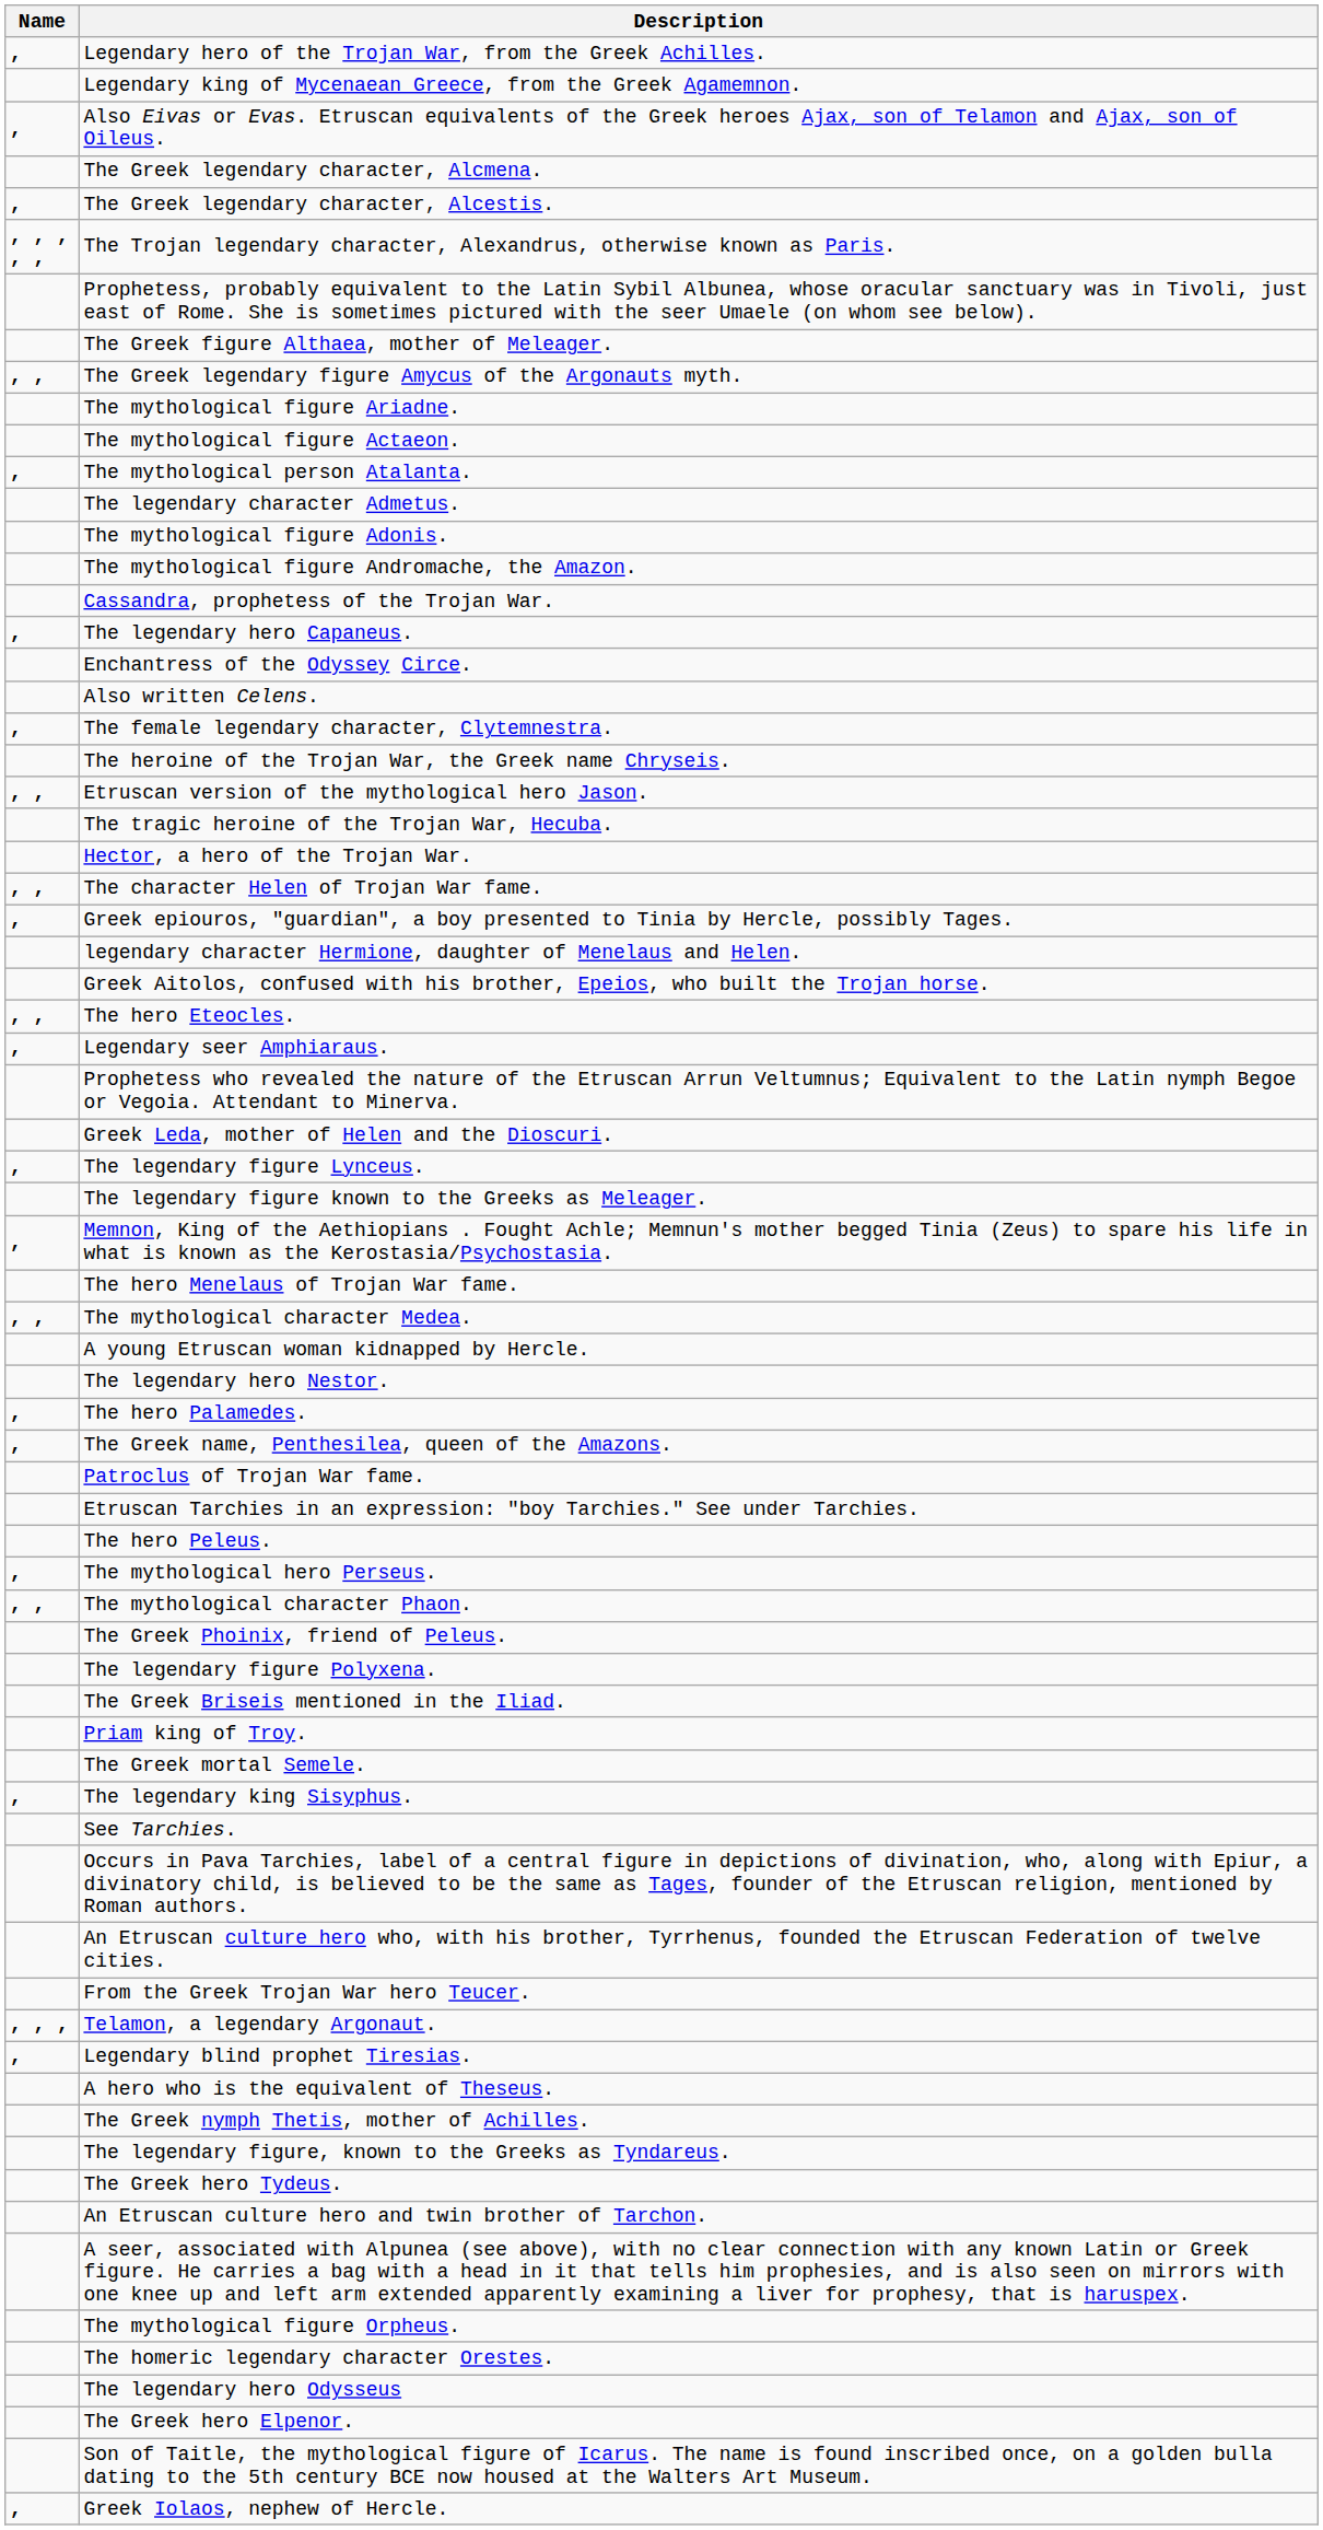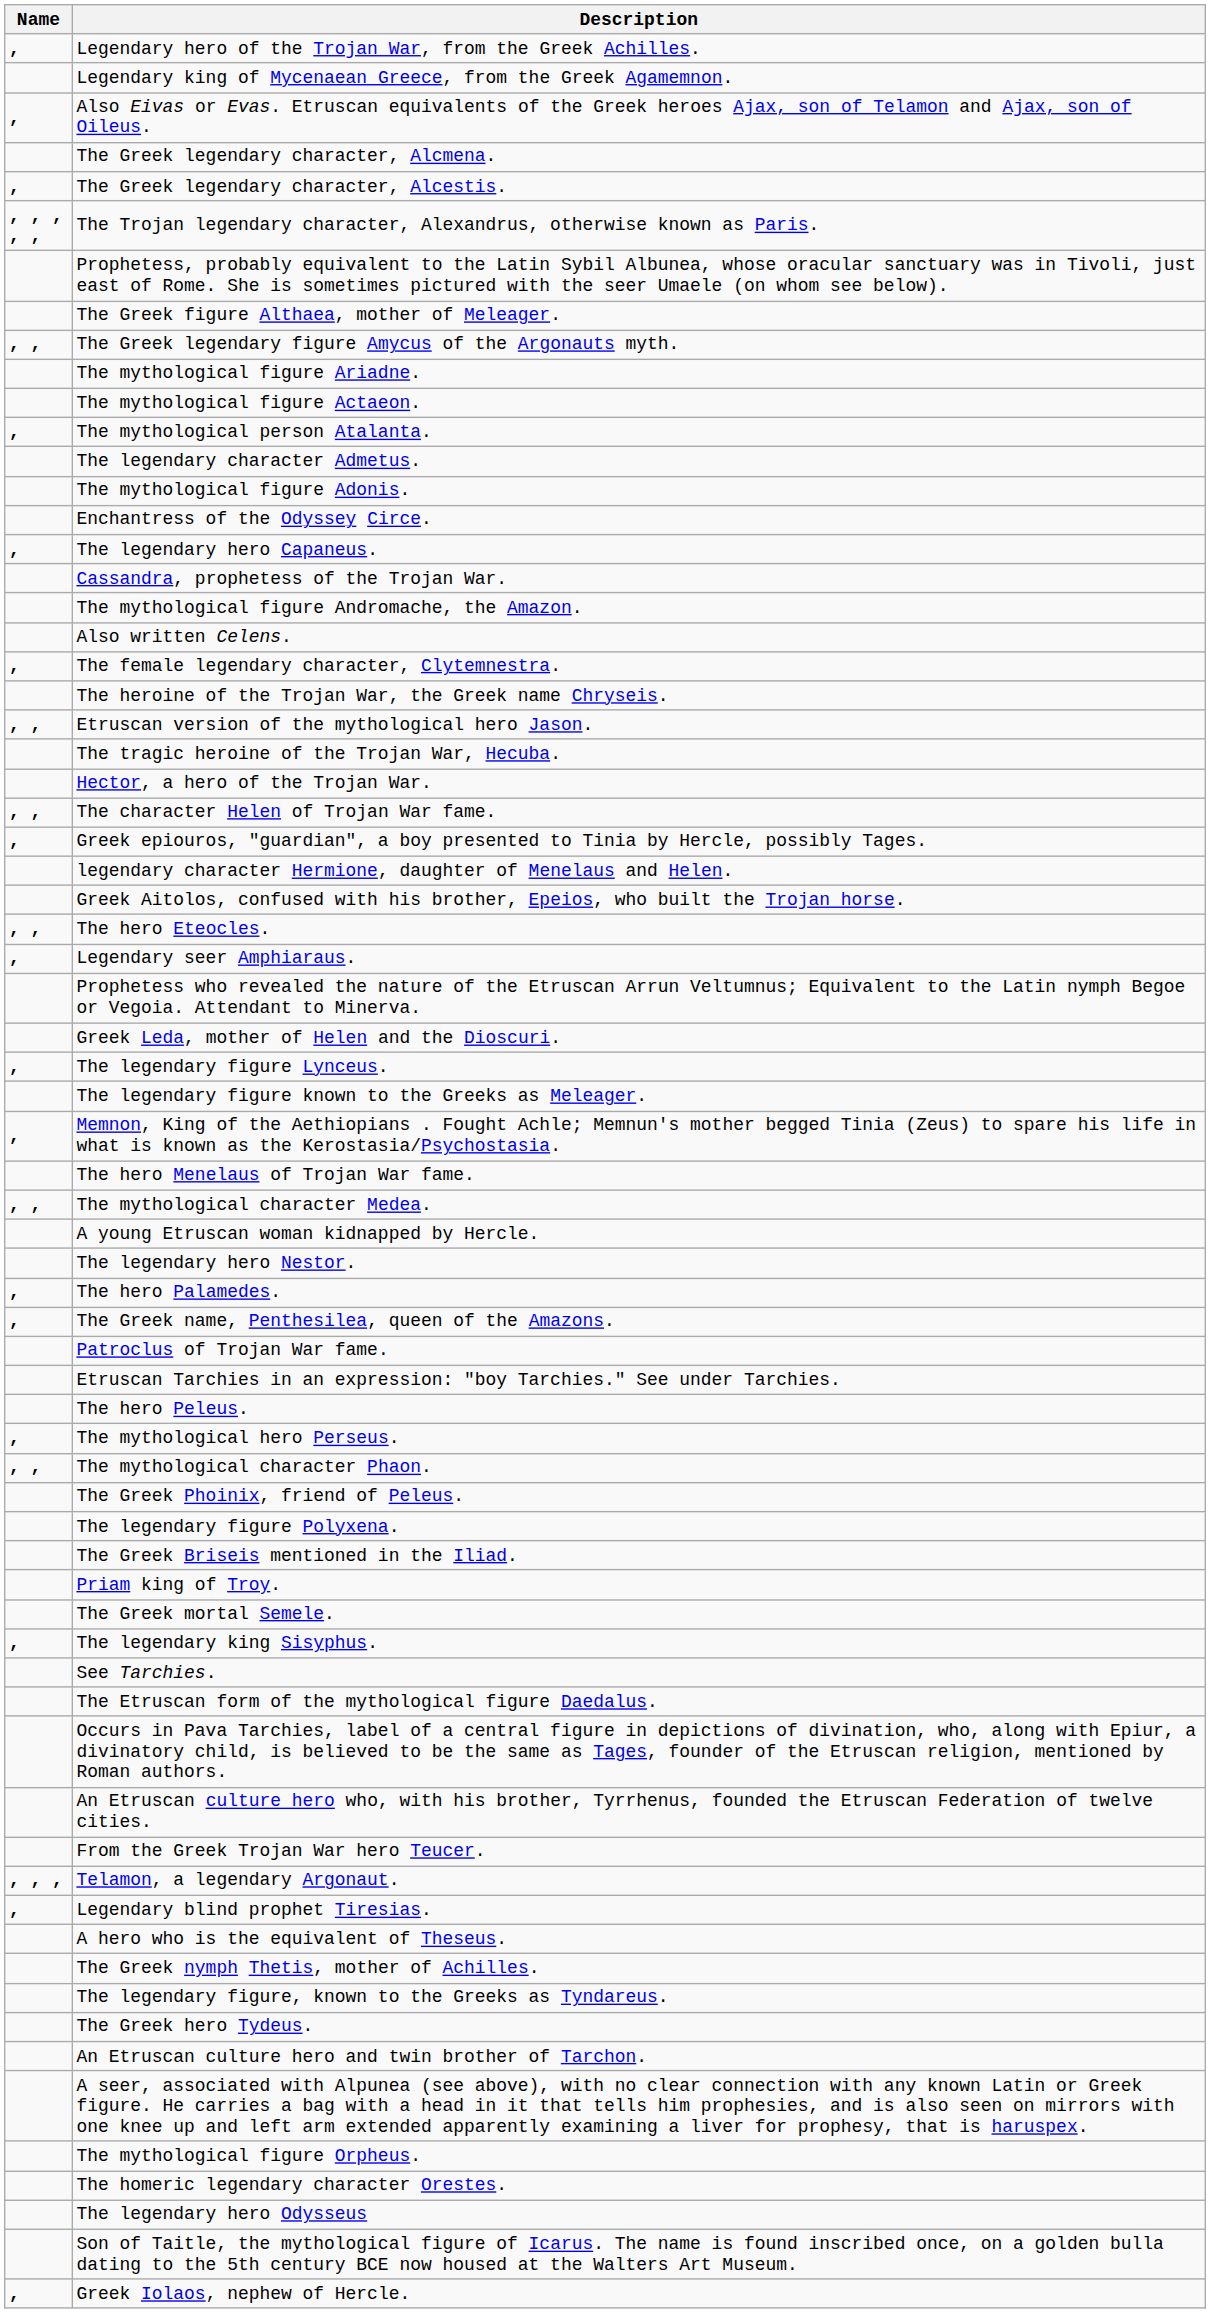 <table class = "wikitable">
 <tr>
 <th>Name</th>
 <th>Description</th>
 </tr>
 <tr>
 <td><strong>, </strong></td>
 <td>Legendary hero of the <a href='#'>Trojan War</a>, from the Greek <a href='#'>Achilles</a>.</td>
 </tr>
 <tr>
 <td><strong></strong></td>
 <td>Legendary king of <a href='#'>Mycenaean Greece</a>, from the Greek <a href='#'>Agamemnon</a>.</td>
 </tr>
 <tr>
 <td><strong>, </strong></td>
 <td>Also <em>Eivas</em> or <em>Evas</em>. Etruscan equivalents of the Greek heroes <a href='#'>Ajax, son of Telamon</a> and <a href='#'>Ajax, son of Oileus</a>.</td>
 </tr>
 <tr>
 <td><strong></strong></td>
 <td>The Greek legendary character, <a href='#'>Alcmena</a>.</td>
 </tr>
 <tr>
 <td><strong>, </strong></td>
 <td>The Greek legendary character, <a href='#'>Alcestis</a>.</td>
 </tr>
 <tr>
 <td><strong>, , , ,  , </strong></td>
 <td>The Trojan legendary character, Alexandrus, otherwise known as <a href='#'>Paris</a>.</td>
 </tr>
 <tr>
 <td><strong></strong></td>
 <td>Prophetess, probably equivalent to the Latin Sybil Albunea, whose oracular sanctuary was in Tivoli, just east of Rome. She is sometimes pictured with the seer Umaele (on whom see below).</td>
 </tr>
 <tr>
 <td><strong></strong></td>
 <td>The Greek figure <a href='#'>Althaea</a>, mother of <a href='#'>Meleager</a>.</td>
 </tr>
 <tr>
 <td><strong>, , </strong></td>
 <td>The Greek legendary figure <a href='#'>Amycus</a> of the <a href='#'>Argonauts</a> myth.</td>
 </tr>
 <tr>
 <td><strong></strong></td>
 <td>The mythological figure <a href='#'>Ariadne</a>.</td>
 </tr>
 <tr>
 <td><strong></strong></td>
 <td>The mythological figure <a href='#'>Actaeon</a>.</td>
 </tr>
 <tr>
 <td><strong>, </strong></td>
 <td>The mythological person <a href='#'>Atalanta</a>.</td>
 </tr>
 <tr>
 <td><strong></strong></td>
 <td>The legendary character <a href='#'>Admetus</a>.</td>
 </tr>
 <tr>
 <td><strong></strong></td>
 <td>The mythological figure <a href='#'>Adonis</a>.</td>
 </tr>
 <tr>
 <td><strong></strong></td>
-<td>The mythological figure Andromache, the <a href='#'>Amazon</a>.</td>
-</tr>
-<tr>
-<td><strong></strong></td>
-<td><a href='#'>Cassandra</a>, prophetess of the Trojan War.</td>
+<td>Enchantress of the <a href='#'>Odyssey</a> <a href='#'>Circe</a>.</td>
 </tr>
 <tr>
 <td><strong>, </strong></td>
 <td>The legendary hero <a href='#'>Capaneus</a>.</td>
 </tr>
 <tr>
 <td><strong></strong></td>
-<td>Enchantress of the <a href='#'>Odyssey</a> <a href='#'>Circe</a>.</td>
+<td><a href='#'>Cassandra</a>, prophetess of the Trojan War.</td>
+</tr>
+<tr>
+<td><strong></strong></td>
+<td>The mythological figure Andromache, the <a href='#'>Amazon</a>.</td>
 </tr>
 <tr>
 <td><strong></strong></td>
 <td>Also written <em>Celens</em>.</td>
 </tr>
 <tr>
 <td><strong>, </strong></td>
 <td>The female legendary character, <a href='#'>Clytemnestra</a>.</td>
 </tr>
 <tr>
 <td><strong></strong></td>
 <td>The heroine of the Trojan War, the Greek name <a href='#'>Chryseis</a>.</td>
 </tr>
 <tr>
 <td><strong>, , </strong></td>
 <td>Etruscan version of the mythological hero <a href='#'>Jason</a>.</td>
 </tr>
 <tr>
 <td><strong></strong></td>
 <td>The tragic heroine of the Trojan War, <a href='#'>Hecuba</a>.</td>
 </tr>
 <tr>
 <td><strong></strong></td>
 <td><a href='#'>Hector</a>, a hero of the Trojan War.</td>
 </tr>
 <tr>
 <td><strong>, , </strong></td>
 <td>The character <a href='#'>Helen</a> of Trojan War fame.</td>
 </tr>
 <tr>
 <td><strong>, </strong></td>
 <td>Greek epiouros, "guardian", a boy presented to Tinia by Hercle, possibly Tages.</td>
 </tr>
 <tr>
 <td><strong></strong></td>
 <td>legendary character <a href='#'>Hermione</a>, daughter of <a href='#'>Menelaus</a> and <a href='#'>Helen</a>.</td>
 </tr>
 <tr>
 <td><strong></strong></td>
 <td>Greek Aitolos, confused with his brother, <a href='#'>Epeios</a>, who built the <a href='#'>Trojan horse</a>.</td>
 </tr>
 <tr>
 <td><strong>, , </strong></td>
 <td>The hero <a href='#'>Eteocles</a>.</td>
 </tr>
 <tr>
 <td><strong>, </strong></td>
 <td>Legendary seer <a href='#'>Amphiaraus</a>.</td>
 </tr>
 <tr>
 <td><strong></strong></td>
 <td>Prophetess who revealed the nature of the Etruscan Arrun Veltumnus; Equivalent to the Latin nymph Begoe or Vegoia. Attendant to Minerva.</td>
 </tr>
 <tr>
 <td><strong></strong></td>
 <td>Greek <a href='#'>Leda</a>, mother of <a href='#'>Helen</a> and the <a href='#'>Dioscuri</a>.</td>
 </tr>
 <tr>
 <td><strong>, </strong></td>
 <td>The legendary figure <a href='#'>Lynceus</a>.</td>
 </tr>
 <tr>
 <td><strong></strong></td>
 <td>The legendary figure known to the Greeks as <a href='#'>Meleager</a>.</td>
 </tr>
 <tr>
 <td><strong>, </strong></td>
 <td><a href='#'>Memnon</a>, King of the Aethiopians . Fought Achle; Memnun's mother begged Tinia (Zeus) to spare his life in what is known as the Kerostasia/<a href='#'>Psychostasia</a>.</td>
 </tr>
 <tr>
 <td><strong></strong></td>
 <td>The hero <a href='#'>Menelaus</a> of Trojan War fame.</td>
 </tr>
 <tr>
 <td><strong>, , </strong></td>
 <td>The mythological character <a href='#'>Medea</a>.</td>
 </tr>
 <tr>
 <td><strong></strong></td>
 <td>A young Etruscan woman kidnapped by Hercle.</td>
 </tr>
 <tr>
 <td><strong></strong></td>
 <td>The legendary hero <a href='#'>Nestor</a>.</td>
 </tr>
 <tr>
 <td><strong>, </strong></td>
 <td>The hero <a href='#'>Palamedes</a>.</td>
 </tr>
 <tr>
 <td><strong>, </strong></td>
 <td>The Greek name, <a href='#'>Penthesilea</a>, queen of the <a href='#'>Amazons</a>.</td>
 </tr>
 <tr>
 <td><strong></strong></td>
 <td><a href='#'>Patroclus</a> of Trojan War fame.</td>
 </tr>
 <tr>
 <td><strong></strong></td>
 <td>Etruscan Tarchies in an expression: "boy Tarchies." See under Tarchies.</td>
 </tr>
 <tr>
 <td><strong></strong></td>
 <td>The hero <a href='#'>Peleus</a>.</td>
 </tr>
 <tr>
 <td><strong>, </strong></td>
 <td>The mythological hero <a href='#'>Perseus</a>.</td>
 </tr>
 <tr>
 <td><strong>, , </strong></td>
 <td>The mythological character <a href='#'>Phaon</a>.</td>
 </tr>
 <tr>
 <td><strong></strong></td>
 <td>The Greek <a href='#'>Phoinix</a>, friend of <a href='#'>Peleus</a>.</td>
 </tr>
 <tr>
 <td><strong></strong></td>
 <td>The legendary figure <a href='#'>Polyxena</a>.</td>
 </tr>
 <tr>
 <td><strong></strong></td>
 <td>The Greek <a href='#'>Briseis</a> mentioned in the <a href='#'>Iliad</a>.</td>
 </tr>
 <tr>
 <td><strong></strong></td>
 <td><a href='#'>Priam</a> king of <a href='#'>Troy</a>.</td>
 </tr>
 <tr>
 <td><strong></strong></td>
 <td>The Greek mortal <a href='#'>Semele</a>.</td>
 </tr>
 <tr>
 <td><strong>, </strong></td>
 <td>The legendary king <a href='#'>Sisyphus</a>.</td>
 </tr>
 <tr>
 <td><strong></strong></td>
 <td>See <em>Tarchies</em>.</td>
 </tr>
 <tr>
 <td><strong></strong></td>
+<td>The Etruscan form of the mythological figure <a href='#'>Daedalus</a>.</td>
+</tr>
+<tr>
+<td><strong></strong></td>
 <td>Occurs in Pava Tarchies, label of a central figure in depictions of divination, who, along with Epiur, a divinatory child, is believed to be the same as <a href='#'>Tages</a>, founder of the Etruscan religion, mentioned by Roman authors.</td>
 </tr>
 <tr>
 <td><strong></strong></td>
 <td>An Etruscan <a href='#'>culture hero</a> who, with his brother, Tyrrhenus, founded the Etruscan Federation of twelve cities.</td>
 </tr>
 <tr>
 <td><strong></strong></td>
 <td>From the Greek Trojan War hero <a href='#'>Teucer</a>.</td>
 </tr>
 <tr>
 <td><strong>, , , </strong></td>
 <td><a href='#'>Telamon</a>, a legendary <a href='#'>Argonaut</a>.</td>
 </tr>
 <tr>
 <td><strong>, </strong></td>
 <td>Legendary blind prophet <a href='#'>Tiresias</a>.</td>
 </tr>
 <tr>
 <td><strong></strong></td>
 <td>A hero who is the equivalent of <a href='#'>Theseus</a>.</td>
 </tr>
 <tr>
 <td><strong></strong></td>
 <td>The Greek <a href='#'>nymph</a> <a href='#'>Thetis</a>, mother of <a href='#'>Achilles</a>.</td>
 </tr>
 <tr>
 <td><strong></strong></td>
 <td>The legendary figure, known to the Greeks as <a href='#'>Tyndareus</a>.</td>
 </tr>
 <tr>
 <td><strong></strong></td>
 <td>The Greek hero <a href='#'>Tydeus</a>.</td>
 </tr>
 <tr>
 <td><strong></strong></td>
 <td>An Etruscan culture hero and twin brother of <a href='#'>Tarchon</a>.</td>
 </tr>
 <tr>
 <td><strong></strong></td>
 <td>A seer, associated with Alpunea (see above), with no clear connection with any known Latin or Greek figure. He carries a bag with a head in it that tells him prophesies, and is also seen on mirrors with one knee up and left arm extended apparently examining a liver for prophesy, that is <a href='#'>haruspex</a>.</td>
 </tr>
 <tr>
 <td><strong></strong></td>
 <td>The mythological figure <a href='#'>Orpheus</a>.</td>
 </tr>
 <tr>
 <td><strong></strong></td>
 <td>The homeric legendary character <a href='#'>Orestes</a>.</td>
 </tr>
 <tr>
 <td><strong></strong></td>
 <td>The legendary hero <a href='#'>Odysseus</a></td>
 </tr>
 <tr>
 <td><strong></strong></td>
-<td>The Greek hero <a href='#'>Elpenor</a>.</td>
-</tr>
-<tr>
-<td><strong></strong></td>
 <td>Son of Taitle, the mythological figure of <a href='#'>Icarus</a>. The name is found inscribed once, on a golden bulla dating to the 5th century BCE now housed at the Walters Art Museum.</td>
 </tr>
 <tr>
 <td><strong>, </strong></td>
 <td>Greek <a href='#'>Iolaos</a>, nephew of Hercle.</td>
 </tr>
 </table>
